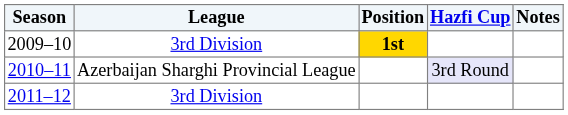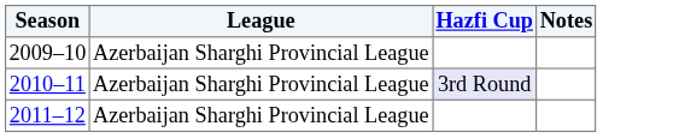 <table border="1" cellpadding="2" style="border-collapse:collapse; text-align:center; font-size:normal;">
 <tr style="background:#f0f6fa;">
 <th>Season</th>
 <th>League</th>
-<th>Position</th>
 <th><a href='#'>Hazfi Cup</a></th>
 <th>Notes</th>
 </tr>
 <tr>
 <td>2009–10</td>
-<td><a href='#'>3rd Division</a></td>
-<td bgcolor=gold><strong>1st</strong></td>
+<td>Azerbaijan Sharghi Provincial League</td>
 <td></td>
 <td></td>
 </tr>
 <tr>
 <td><a href='#'>2010–11</a></td>
 <td>Azerbaijan Sharghi Provincial League</td>
-<td></td>
 <td style="background: lavender;">3rd Round</td>
 <td></td>
 </tr>
 <tr>
 <td><a href='#'>2011–12</a></td>
-<td><a href='#'>3rd Division</a></td>
-<td></td>
+<td>Azerbaijan Sharghi Provincial League</td>
 <td></td>
 <td></td>
 </tr>
 </table>
